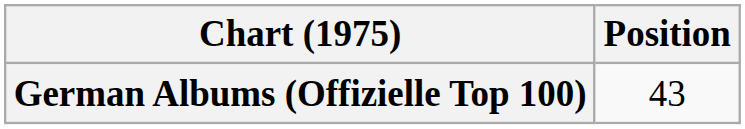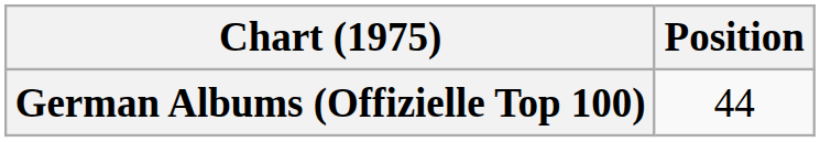 <table class="wikitable plainrowheaders" style="text-align:center">
 <tr>
 <th scope="col">Chart (1975)</th>
 <th scope="col">Position</th>
 </tr>
 <tr>
 <th scope="row">German Albums (Offizielle Top 100)</th>
-<td>43</td>
+<td>44</td>
 </tr>
 </table>
